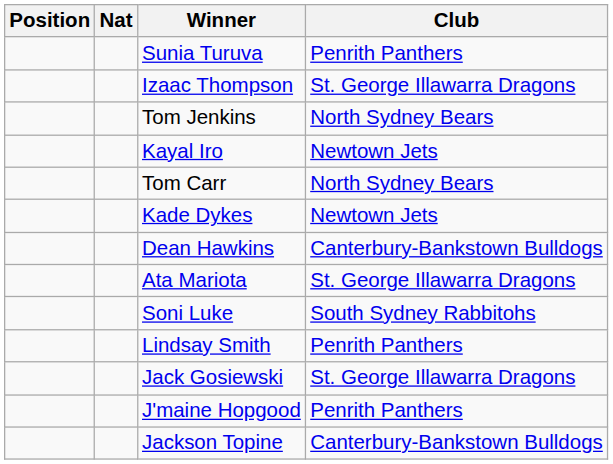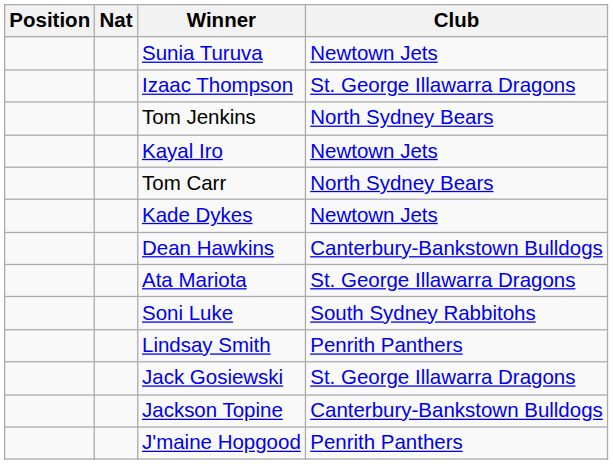 <table class="wikitable">
 <tr>
 <th>Position</th>
 <th>Nat</th>
 <th>Winner</th>
 <th>Club</th>
 </tr>
 <tr>
 <td></td>
 <td></td>
 <td><a href='#'>Sunia Turuva</a></td>
-<td> <a href='#'>Penrith Panthers</a></td>
+<td> <a href='#'>Newtown Jets</a></td>
 </tr>
 <tr>
 <td></td>
 <td></td>
 <td><a href='#'>Izaac Thompson</a></td>
 <td> <a href='#'>St. George Illawarra Dragons</a></td>
 </tr>
 <tr>
 <td></td>
 <td></td>
 <td>Tom Jenkins</td>
 <td> <a href='#'>North Sydney Bears</a></td>
 </tr>
 <tr>
 <td></td>
 <td></td>
 <td><a href='#'>Kayal Iro</a></td>
 <td> <a href='#'>Newtown Jets</a></td>
 </tr>
 <tr>
 <td></td>
 <td></td>
 <td>Tom Carr</td>
 <td> <a href='#'>North Sydney Bears</a></td>
 </tr>
 <tr>
 <td></td>
 <td></td>
 <td><a href='#'>Kade Dykes</a></td>
 <td> <a href='#'>Newtown Jets</a></td>
 </tr>
 <tr>
 <td></td>
 <td></td>
 <td><a href='#'>Dean Hawkins</a></td>
 <td> <a href='#'>Canterbury-Bankstown Bulldogs</a></td>
 </tr>
 <tr>
 <td></td>
 <td></td>
 <td><a href='#'>Ata Mariota</a></td>
 <td> <a href='#'>St. George Illawarra Dragons</a></td>
 </tr>
 <tr>
 <td></td>
 <td></td>
 <td><a href='#'>Soni Luke</a></td>
 <td> <a href='#'>South Sydney Rabbitohs</a></td>
 </tr>
 <tr>
 <td></td>
 <td></td>
 <td><a href='#'>Lindsay Smith</a></td>
 <td> <a href='#'>Penrith Panthers</a></td>
 </tr>
 <tr>
 <td></td>
 <td></td>
 <td><a href='#'>Jack Gosiewski</a></td>
 <td> <a href='#'>St. George Illawarra Dragons</a></td>
 </tr>
 <tr>
 <td></td>
 <td></td>
-<td><a href='#'>J'maine Hopgood</a></td>
-<td> <a href='#'>Penrith Panthers</a></td>
+<td><a href='#'>Jackson Topine</a></td>
+<td> <a href='#'>Canterbury-Bankstown Bulldogs</a></td>
 </tr>
 <tr>
 <td></td>
 <td></td>
-<td><a href='#'>Jackson Topine</a></td>
-<td> <a href='#'>Canterbury-Bankstown Bulldogs</a></td>
+<td><a href='#'>J'maine Hopgood</a></td>
+<td> <a href='#'>Penrith Panthers</a></td>
 </tr>
 </table>
